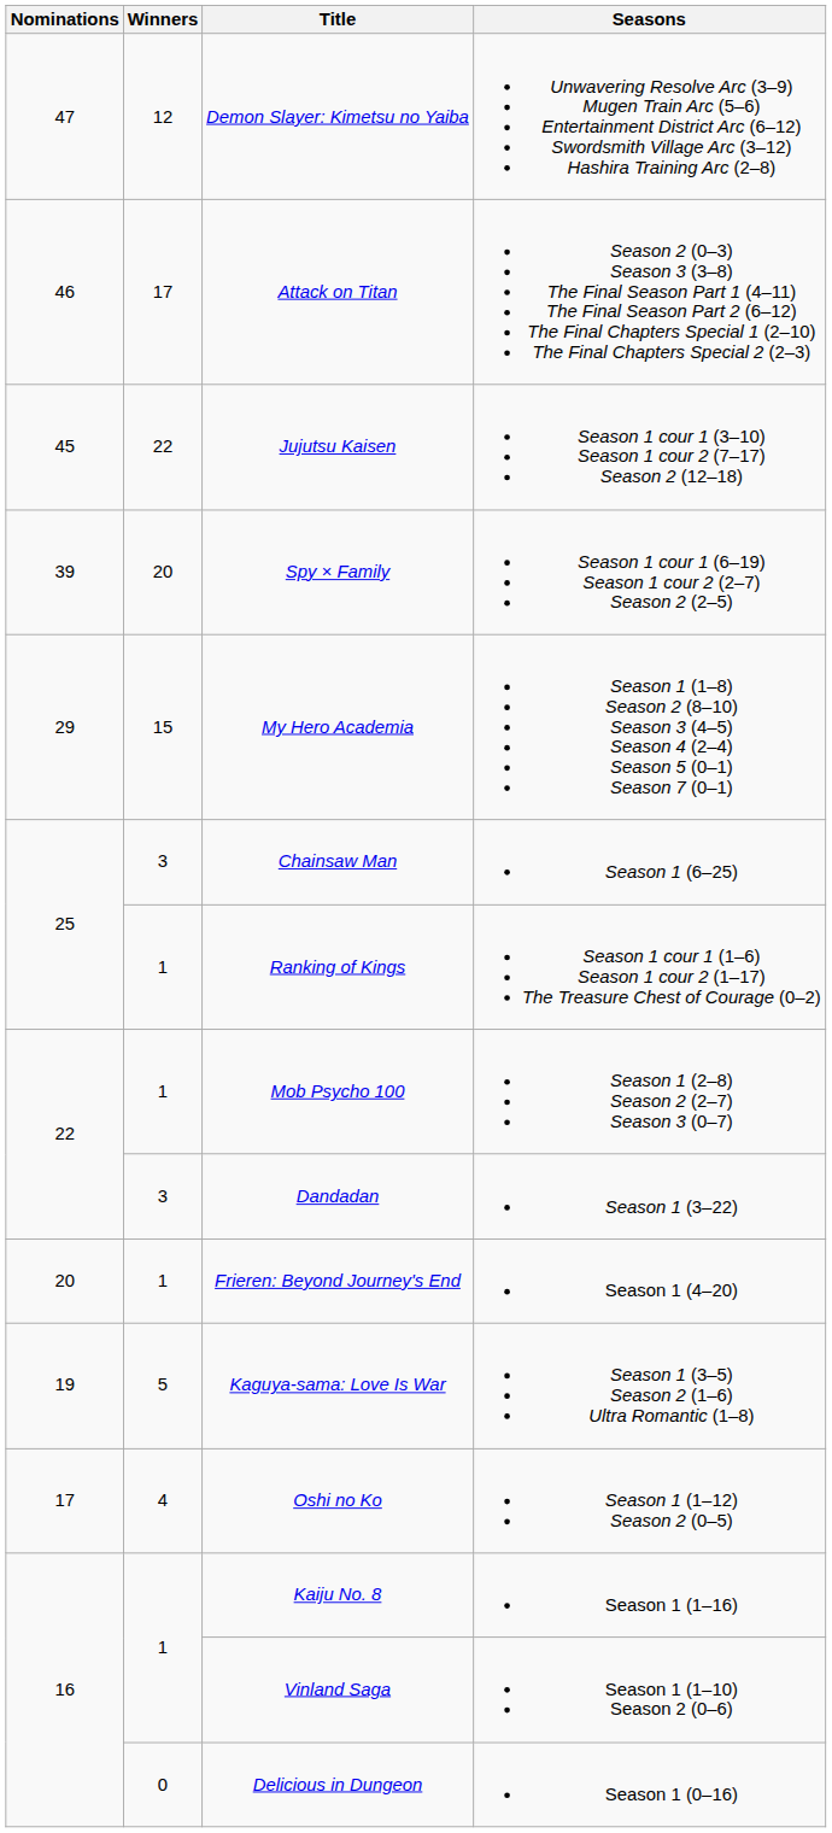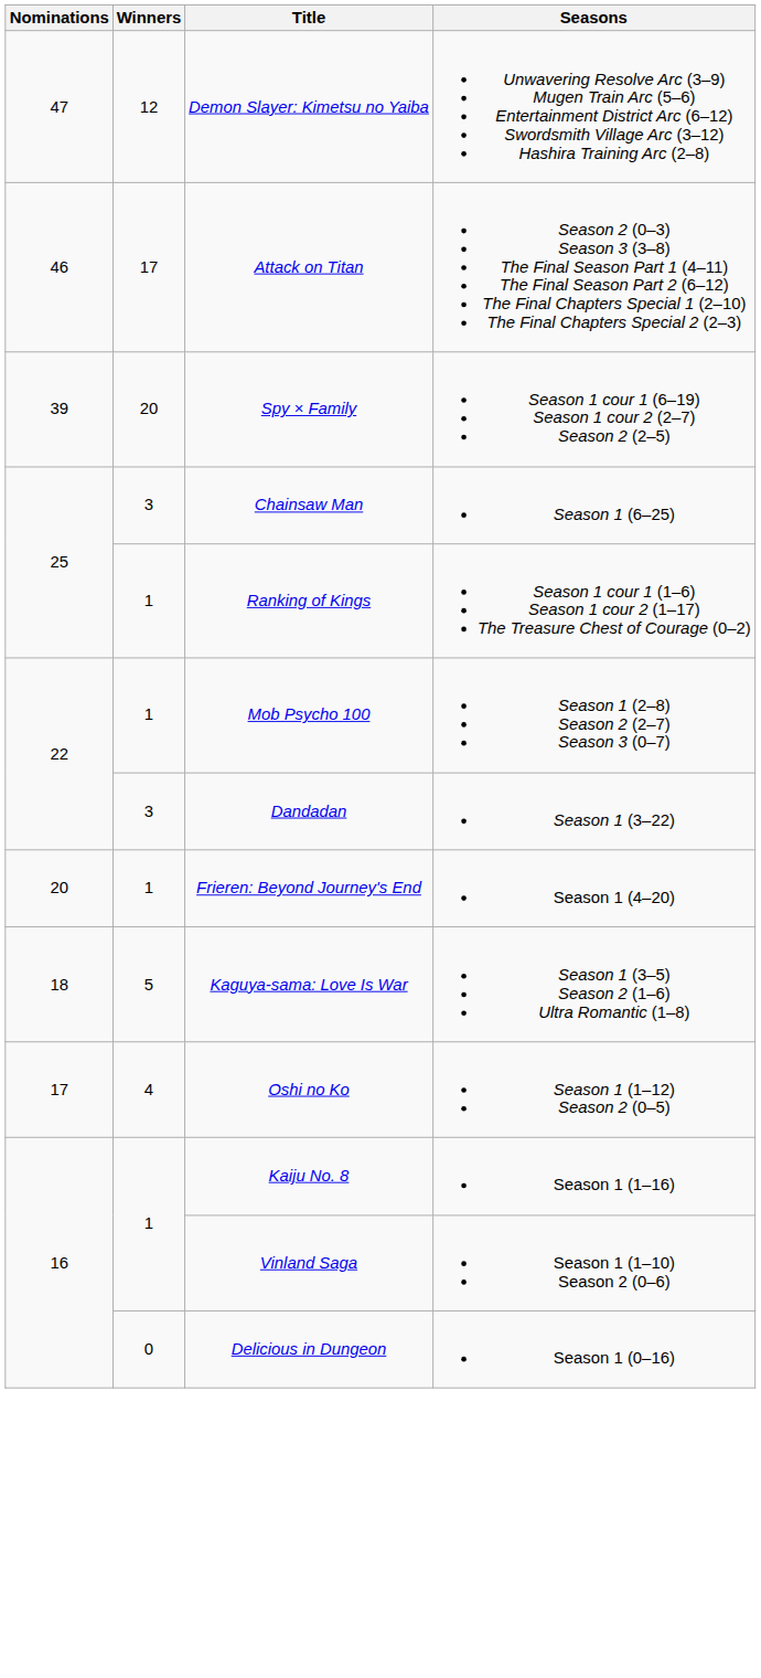 <table class="wikitable plainrowheaders sortable" style="text-align:center;margin:auto;">
 <tr>
 <th scope="col" width="55">Nominations</th>
 <th>Winners</th>
 <th align="center" scope="col">Title</th>
 <th>Seasons</th>
 </tr>
 <tr>
 <td>47</td>
 <td>12</td>
 <td><em><a href='#'>Demon Slayer: Kimetsu no Yaiba</a></em></td>
 <td><br><ul><li><em>Unwavering Resolve Arc</em> (3–9)</li><li><em>Mugen Train Arc</em> (5–6)</li><li><em>Entertainment District Arc</em> (6–12)</li><li><em>Swordsmith Village Arc</em> (3–12)</li><li><em>Hashira Training Arc</em> (2–8)</li></ul></td>
 </tr>
 <tr>
 <td>46</td>
 <td>17</td>
 <td><em><a href='#'>Attack on Titan</a></em></td>
 <td><br><ul><li><em>Season 2</em> (0–3)</li><li><em>Season 3</em> (3–8)</li><li><em>The Final Season Part 1</em> (4–11)</li><li><em>The Final Season Part 2</em> (6–12)</li><li><em>The Final Chapters Special 1</em> (2–10)</li><li><em>The Final Chapters Special 2</em> (2–3)</li></ul></td>
 </tr>
 <tr>
-<td>45</td>
-<td>22</td>
-<td><em><a href='#'>Jujutsu Kaisen</a></em></td>
-<td><br><ul><li><em>Season 1 cour 1</em> (3–10)</li><li><em>Season 1 cour 2</em> (7–17)</li><li><em>Season 2</em> (12–18)</li></ul></td>
-</tr>
-<tr>
 <td>39</td>
 <td>20</td>
 <td><em><a href='#'>Spy × Family</a></em></td>
 <td><br><ul><li><em>Season 1 cour 1</em> (6–19)</li><li><em>Season 1 cour 2</em> (2–7)</li><li><em>Season 2</em> (2–5)</li></ul></td>
-</tr>
-<tr>
-<td>29</td>
-<td>15</td>
-<td><em><a href='#'>My Hero Academia</a></em></td>
-<td><br><ul><li><em>Season 1</em> (1–8)</li><li><em>Season 2</em> (8–10)</li><li><em>Season 3</em> (4–5)</li><li><em>Season 4</em> (2–4)</li><li><em>Season 5</em> (0–1)</li><li><em>Season 7</em> (0–1)</li></ul></td>
 </tr>
 <tr>
 <td rowspan="2">25</td>
 <td>3</td>
 <td><em><a href='#'>Chainsaw Man</a></em></td>
 <td><br><ul><li><em>Season 1</em> (6–25)</li></ul></td>
 </tr>
 <tr>
 <td>1</td>
 <td><em><a href='#'>Ranking of Kings</a></em></td>
 <td><br><ul><li><em>Season 1 cour 1</em> (1–6)</li><li><em>Season 1 cour 2</em> (1–17)</li><li><em>The Treasure Chest of Courage</em> (0–2)</li></ul></td>
 </tr>
 <tr>
 <td rowspan="2">22</td>
 <td>1</td>
 <td><em><a href='#'>Mob Psycho 100</a></em></td>
 <td><br><ul><li><em>Season 1</em> (2–8)</li><li><em>Season 2</em> (2–7)</li><li><em>Season 3</em> (0–7)</li></ul></td>
 </tr>
 <tr>
 <td>3</td>
 <td><em><a href='#'>Dandadan</a></em></td>
 <td><br><ul><li><em>Season 1</em> (3–22)</li></ul></td>
 </tr>
 <tr>
 <td>20</td>
 <td>1</td>
 <td><em><a href='#'>Frieren: Beyond Journey's End</a></em></td>
 <td><br><ul><li>Season 1 (4–20)</li></ul></td>
 </tr>
 <tr>
-<td>19</td>
+<td>18</td>
 <td>5</td>
 <td><em><a href='#'>Kaguya-sama: Love Is War</a></em></td>
 <td><br><ul><li><em>Season 1</em> (3–5)</li><li><em>Season 2</em> (1–6)</li><li><em>Ultra Romantic</em> (1–8)</li></ul></td>
 </tr>
 <tr>
 <td>17</td>
 <td>4</td>
 <td><em><a href='#'>Oshi no Ko</a></em></td>
 <td><br><ul><li><em>Season 1</em> (1–12)</li><li><em>Season 2</em> (0–5)</li></ul></td>
 </tr>
 <tr>
 <td rowspan="3">16</td>
 <td rowspan="2">1</td>
 <td><em><a href='#'>Kaiju No. 8</a></em></td>
 <td><br><ul><li>Season 1 (1–16)</li></ul></td>
 </tr>
 <tr>
 <td><em><a href='#'>Vinland Saga</a></em></td>
 <td><br><ul><li>Season 1 (1–10)</li><li>Season 2 (0–6)</li></ul></td>
 </tr>
 <tr>
 <td>0</td>
 <td><em><a href='#'>Delicious in Dungeon</a></em></td>
 <td><br><ul><li>Season 1 (0–16)</li></ul></td>
 </tr>
 </table>
